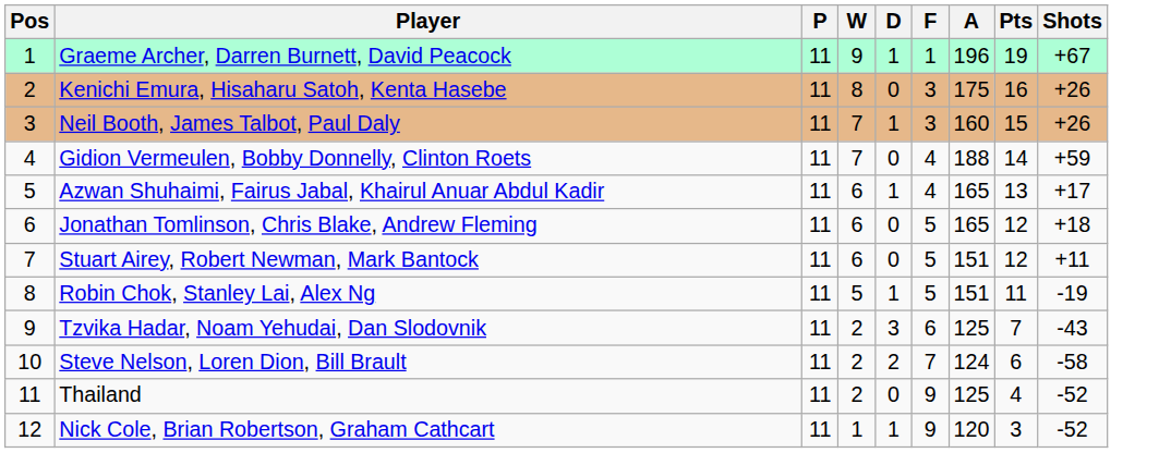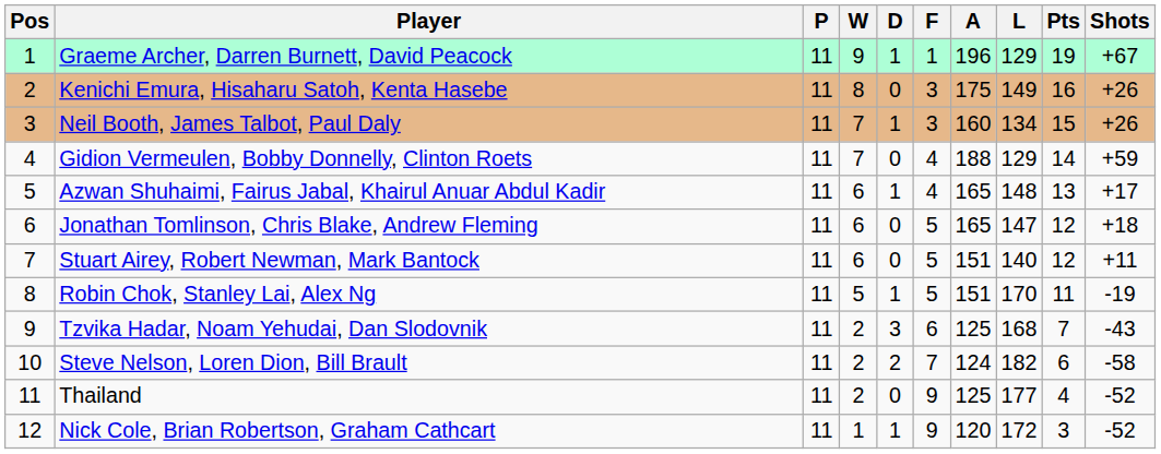 <table class="wikitable" style="font-size: 100%">
 <tr>
 <th width=20>Pos</th>
 <th width=550>Player</th>
 <th width=20>P</th>
 <th width=20>W</th>
 <th width=20>D</th>
 <th width=20>F</th>
 <th width=20>A</th>
+<th width=20>L</th>
 <th width=20>Pts</th>
 <th width=20>Shots</th>
 </tr>
 <tr align=center style="background: #ADFFD6;">
 <td>1</td>
 <td align="left"> <a href='#'>Graeme Archer</a>, <a href='#'>Darren Burnett</a>, <a href='#'>David Peacock</a></td>
 <td>11</td>
 <td>9</td>
 <td>1</td>
 <td>1</td>
 <td>196</td>
+<td>129</td>
 <td>19</td>
 <td>+67</td>
 </tr>
 <tr align=center style="background: #E6B88A;">
 <td>2</td>
 <td align="left"> <a href='#'>Kenichi Emura</a>, <a href='#'>Hisaharu Satoh</a>, <a href='#'>Kenta Hasebe</a></td>
 <td>11</td>
 <td>8</td>
 <td>0</td>
 <td>3</td>
 <td>175</td>
+<td>149</td>
 <td>16</td>
 <td>+26</td>
 </tr>
 <tr align=center style="background: #E6B88A;">
 <td>3</td>
 <td align="left"> <a href='#'>Neil Booth</a>, <a href='#'>James Talbot</a>, <a href='#'>Paul Daly</a></td>
 <td>11</td>
 <td>7</td>
 <td>1</td>
 <td>3</td>
 <td>160</td>
+<td>134</td>
 <td>15</td>
 <td>+26</td>
 </tr>
 <tr align=center>
 <td>4</td>
 <td align="left"> <a href='#'>Gidion Vermeulen</a>, <a href='#'>Bobby Donnelly</a>, <a href='#'>Clinton Roets</a></td>
 <td>11</td>
 <td>7</td>
 <td>0</td>
 <td>4</td>
 <td>188</td>
+<td>129</td>
 <td>14</td>
 <td>+59</td>
 </tr>
 <tr align=center>
 <td>5</td>
 <td align="left"> <a href='#'>Azwan Shuhaimi</a>, <a href='#'>Fairus Jabal</a>, <a href='#'>Khairul Anuar Abdul Kadir</a></td>
 <td>11</td>
 <td>6</td>
 <td>1</td>
 <td>4</td>
 <td>165</td>
+<td>148</td>
 <td>13</td>
 <td>+17</td>
 </tr>
 <tr align=center>
 <td>6</td>
 <td align="left"> <a href='#'>Jonathan Tomlinson</a>, <a href='#'>Chris Blake</a>, <a href='#'>Andrew Fleming</a></td>
 <td>11</td>
 <td>6</td>
 <td>0</td>
 <td>5</td>
 <td>165</td>
+<td>147</td>
 <td>12</td>
 <td>+18</td>
 </tr>
 <tr align=center>
 <td>7</td>
 <td align="left"> <a href='#'>Stuart Airey</a>, <a href='#'>Robert Newman</a>, <a href='#'>Mark Bantock</a></td>
 <td>11</td>
 <td>6</td>
 <td>0</td>
 <td>5</td>
 <td>151</td>
+<td>140</td>
 <td>12</td>
 <td>+11</td>
 </tr>
 <tr align=center>
 <td>8</td>
 <td align="left"> <a href='#'>Robin Chok</a>, <a href='#'>Stanley Lai</a>, <a href='#'>Alex Ng</a></td>
 <td>11</td>
 <td>5</td>
 <td>1</td>
 <td>5</td>
 <td>151</td>
+<td>170</td>
 <td>11</td>
 <td>-19</td>
 </tr>
 <tr align=center>
 <td>9</td>
 <td align="left"> <a href='#'>Tzvika Hadar</a>, <a href='#'>Noam Yehudai</a>, <a href='#'>Dan Slodovnik</a></td>
 <td>11</td>
 <td>2</td>
 <td>3</td>
 <td>6</td>
 <td>125</td>
+<td>168</td>
 <td>7</td>
 <td>-43</td>
 </tr>
 <tr align=center>
 <td>10</td>
 <td align="left"> <a href='#'>Steve Nelson</a>, <a href='#'>Loren Dion</a>, <a href='#'>Bill Brault</a></td>
 <td>11</td>
 <td>2</td>
 <td>2</td>
 <td>7</td>
 <td>124</td>
+<td>182</td>
 <td>6</td>
 <td>-58</td>
 </tr>
 <tr align=center>
 <td>11</td>
 <td align="left"> Thailand</td>
 <td>11</td>
 <td>2</td>
 <td>0</td>
 <td>9</td>
 <td>125</td>
+<td>177</td>
 <td>4</td>
 <td>-52</td>
 </tr>
 <tr align=center>
 <td>12</td>
 <td align="left"> <a href='#'>Nick Cole</a>, <a href='#'>Brian Robertson</a>, <a href='#'>Graham Cathcart</a></td>
 <td>11</td>
 <td>1</td>
 <td>1</td>
 <td>9</td>
 <td>120</td>
+<td>172</td>
 <td>3</td>
 <td>-52</td>
 </tr>
 </table>
